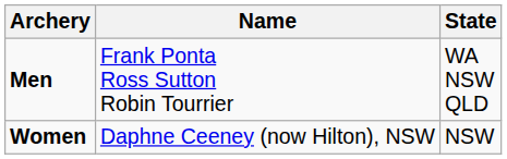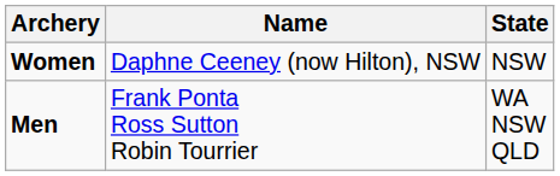 <table class="wikitable">
 <tr>
 <th>Archery</th>
 <th>Name</th>
 <th>State</th>
 </tr>
 <tr>
+<td><strong>Women</strong></td>
+<td><a href='#'>Daphne Ceeney</a> (now Hilton), NSW</td>
+<td>NSW</td>
+</tr>
+<tr>
 <td><strong>Men</strong></td>
 <td><a href='#'>Frank Ponta</a><br><a href='#'>Ross Sutton</a><br>Robin Tourrier</td>
 <td>WA<br>NSW<br>QLD</td>
 </tr>
-<tr>
-<td><strong>Women</strong></td>
-<td><a href='#'>Daphne Ceeney</a> (now Hilton), NSW</td>
-<td>NSW</td>
-</tr>
 </table>
